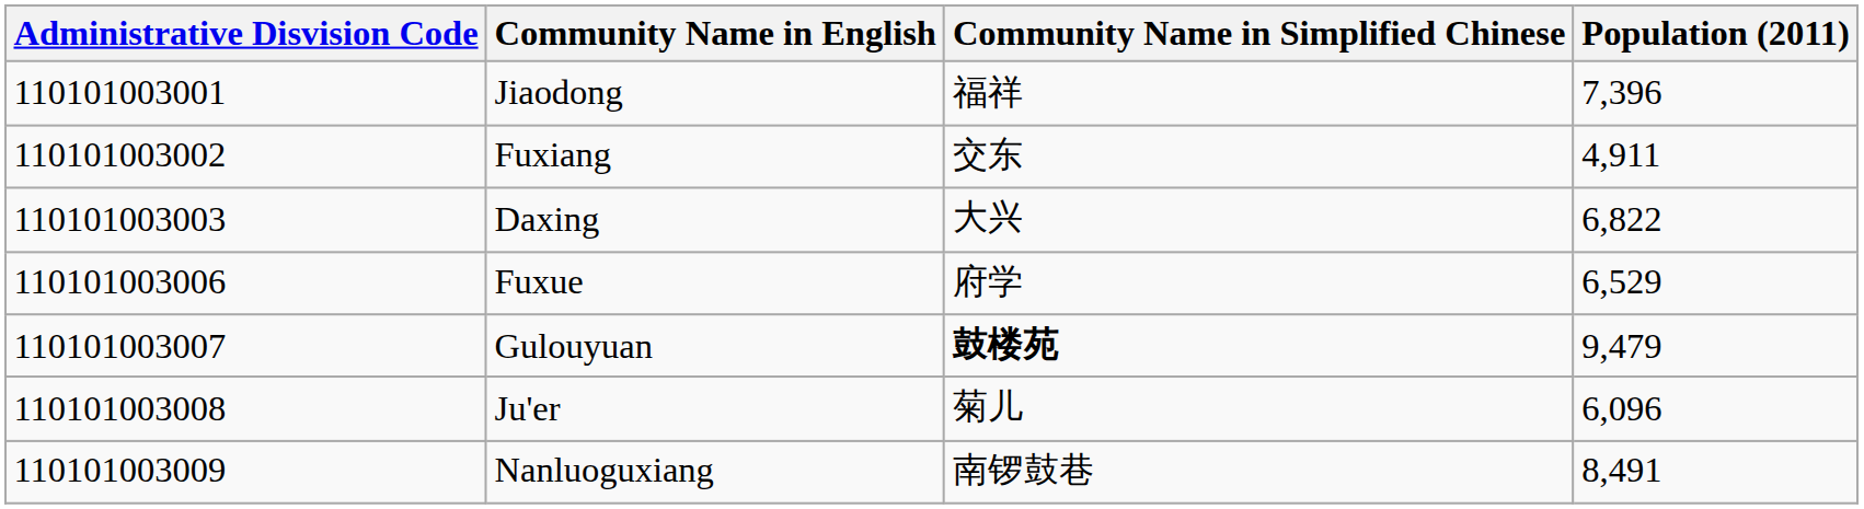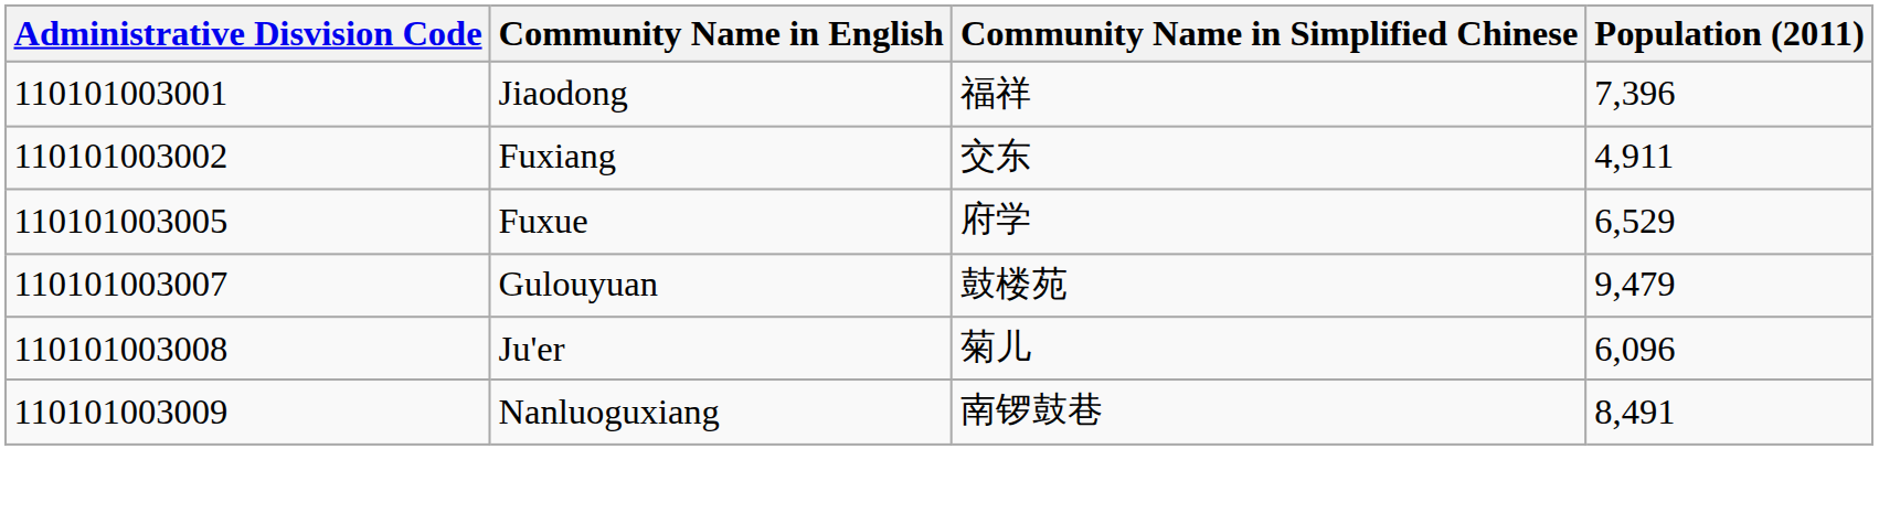 <table class="wikitable sortable">
 <tr>
 <th><a href='#'>Administrative Disvision Code</a></th>
 <th>Community Name in English</th>
 <th>Community Name in Simplified Chinese</th>
 <th>Population (2011)</th>
 </tr>
 <tr>
 <td>110101003001</td>
 <td>Jiaodong</td>
 <td>福祥</td>
 <td>7,396</td>
 </tr>
 <tr>
 <td>110101003002</td>
 <td>Fuxiang</td>
 <td>交东</td>
 <td>4,911</td>
 </tr>
 <tr>
-<td>110101003003</td>
-<td>Daxing</td>
-<td>大兴</td>
-<td>6,822</td>
-</tr>
-<tr>
-<td>110101003006</td>
+<td>110101003005</td>
 <td>Fuxue</td>
 <td>府学</td>
 <td>6,529</td>
 </tr>
 <tr>
 <td>110101003007</td>
 <td>Gulouyuan</td>
-<td><strong>鼓楼苑</strong></td>
+<td>鼓楼苑</td>
 <td>9,479</td>
 </tr>
 <tr>
 <td>110101003008</td>
 <td>Ju'er</td>
 <td>菊儿</td>
 <td>6,096</td>
 </tr>
 <tr>
 <td>110101003009</td>
 <td>Nanluoguxiang</td>
 <td>南锣鼓巷</td>
 <td>8,491</td>
 </tr>
 </table>
